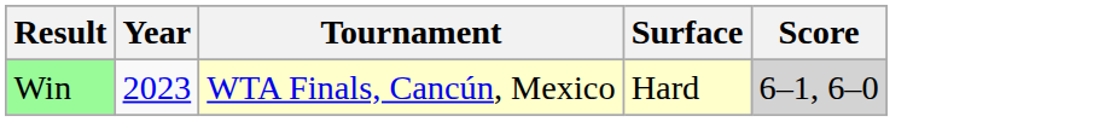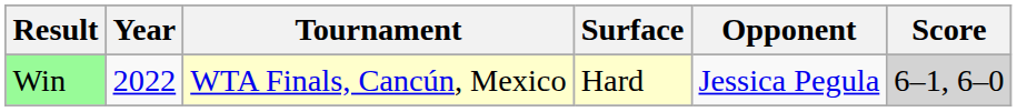 <table class="wikitable">
 <tr>
 <th scope="col">Result</th>
 <th scope="col">Year</th>
 <th scope="col">Tournament</th>
 <th scope="col">Surface</th>
+<th scope="col">Opponent</th>
 <th scope="col" class=unsortable>Score</th>
 </tr>
 <tr>
 <td style="background:#98FB98;">Win</td>
-<td><a href='#'>2023</a></td>
+<td><a href='#'>2022</a></td>
 <td style="background:#ffffcc;"><a href='#'>WTA Finals, Cancún</a>, Mexico</td>
 <td style="background:#ffffcc;">Hard</td>
+<td> <a href='#'>Jessica Pegula</a></td>
 <td style="background: lightgrey;">6–1, 6–0</td>
 </tr>
 </table>
